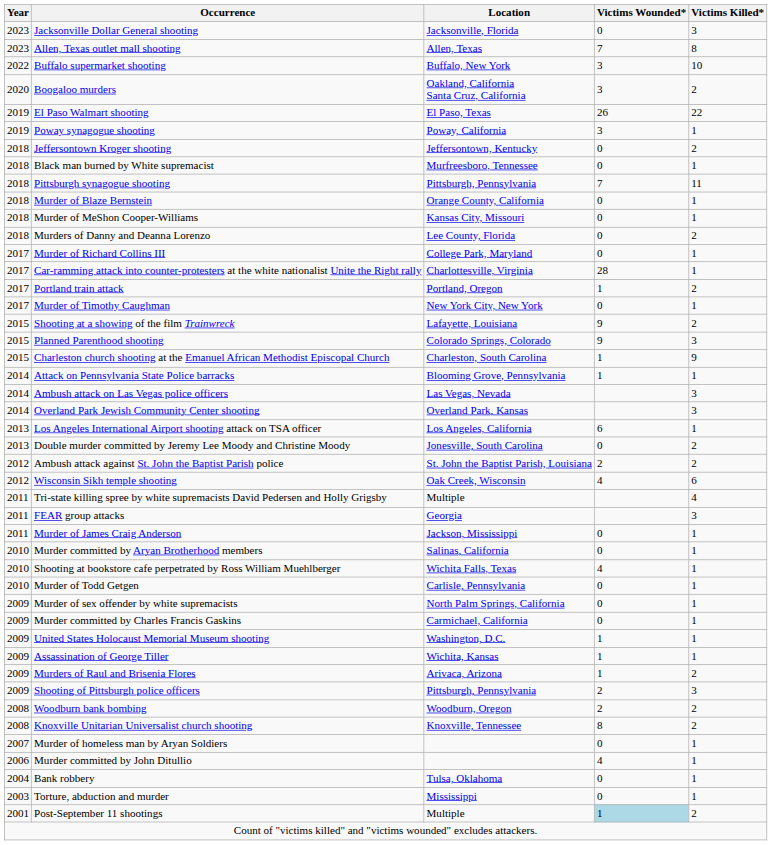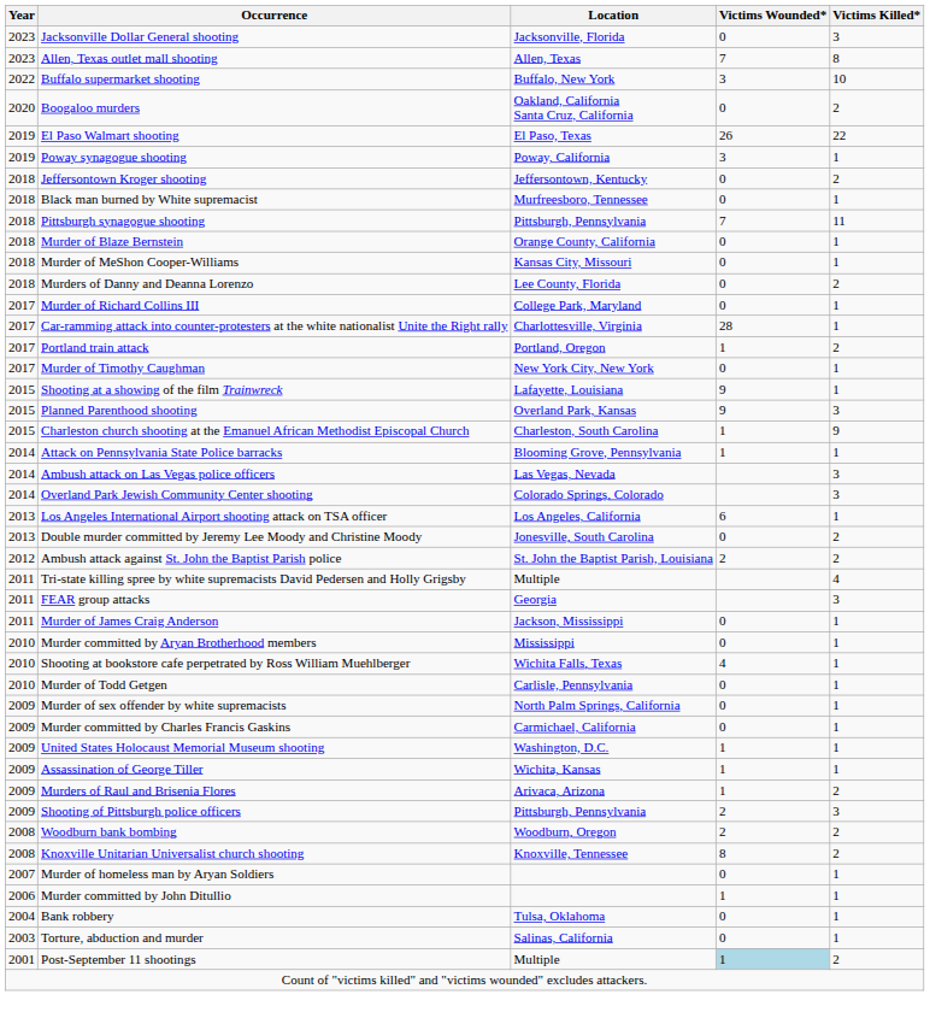 <table class="wikitable sortable">
 <tr>
 <th>Year</th>
 <th>Occurrence</th>
 <th>Location</th>
 <th>Victims Wounded*</th>
 <th>Victims Killed*</th>
 </tr>
 <tr>
 <td>2023</td>
 <td><a href='#'>Jacksonville Dollar General shooting</a></td>
 <td><a href='#'>Jacksonville, Florida</a></td>
 <td>0</td>
 <td>3</td>
 </tr>
 <tr>
 <td>2023</td>
 <td><a href='#'>Allen, Texas outlet mall shooting</a></td>
 <td><a href='#'>Allen, Texas</a></td>
 <td>7</td>
 <td>8</td>
 </tr>
 <tr>
 <td>2022</td>
 <td><a href='#'>Buffalo supermarket shooting</a></td>
 <td><a href='#'>Buffalo, New York</a></td>
 <td>3</td>
 <td>10</td>
 </tr>
 <tr>
 <td>2020</td>
 <td><a href='#'>Boogaloo murders</a></td>
 <td><a href='#'>Oakland, California</a><br><a href='#'>Santa Cruz, California</a></td>
-<td>3</td>
+<td>0</td>
 <td>2</td>
 </tr>
 <tr>
 <td>2019</td>
 <td><a href='#'>El Paso Walmart shooting</a></td>
 <td><a href='#'>El Paso, Texas</a></td>
 <td>26</td>
 <td>22</td>
 </tr>
 <tr>
 <td>2019</td>
 <td><a href='#'>Poway synagogue shooting</a></td>
 <td><a href='#'>Poway, California</a></td>
 <td>3</td>
 <td>1</td>
 </tr>
 <tr>
 <td>2018</td>
 <td><a href='#'>Jeffersontown Kroger shooting</a></td>
 <td><a href='#'>Jeffersontown, Kentucky</a></td>
 <td>0</td>
 <td>2</td>
 </tr>
 <tr>
 <td>2018</td>
 <td>Black man burned by White supremacist</td>
 <td><a href='#'>Murfreesboro, Tennessee</a></td>
 <td>0</td>
 <td>1</td>
 </tr>
 <tr>
 <td>2018</td>
 <td><a href='#'>Pittsburgh synagogue shooting</a></td>
 <td><a href='#'>Pittsburgh, Pennsylvania</a></td>
 <td>7</td>
 <td>11</td>
 </tr>
 <tr>
 <td>2018</td>
 <td><a href='#'>Murder of Blaze Bernstein</a></td>
 <td><a href='#'>Orange County, California</a></td>
 <td>0</td>
 <td>1</td>
 </tr>
 <tr>
 <td>2018</td>
 <td>Murder of MeShon Cooper-Williams</td>
 <td><a href='#'>Kansas City, Missouri</a></td>
 <td>0</td>
 <td>1</td>
 </tr>
 <tr>
 <td>2018</td>
 <td>Murders of Danny and Deanna Lorenzo</td>
 <td><a href='#'>Lee County, Florida</a></td>
 <td>0</td>
 <td>2</td>
 </tr>
 <tr>
 <td>2017</td>
 <td><a href='#'>Murder of Richard Collins III</a></td>
 <td><a href='#'>College Park, Maryland</a></td>
 <td>0</td>
 <td>1</td>
 </tr>
 <tr>
 <td>2017</td>
 <td><a href='#'>Car-ramming attack into counter-protesters</a> at the white nationalist <a href='#'>Unite the Right rally</a></td>
 <td><a href='#'>Charlottesville, Virginia</a></td>
 <td>28</td>
 <td>1</td>
 </tr>
 <tr>
 <td>2017</td>
 <td><a href='#'>Portland train attack</a></td>
 <td><a href='#'>Portland, Oregon</a></td>
 <td>1</td>
 <td>2</td>
 </tr>
 <tr>
 <td>2017</td>
 <td><a href='#'>Murder of Timothy Caughman</a></td>
 <td><a href='#'>New York City, New York</a></td>
 <td>0</td>
 <td>1</td>
 </tr>
 <tr>
 <td>2015</td>
 <td><a href='#'>Shooting at a showing</a> of the film <em><a href='#'>Trainwreck</a></em></td>
 <td><a href='#'>Lafayette, Louisiana</a></td>
 <td>9</td>
-<td>2</td>
+<td>1</td>
 </tr>
 <tr>
 <td>2015</td>
 <td><a href='#'>Planned Parenthood shooting</a></td>
-<td><a href='#'>Colorado Springs, Colorado</a></td>
+<td><a href='#'>Overland Park, Kansas</a></td>
 <td>9</td>
 <td>3</td>
 </tr>
 <tr>
 <td>2015</td>
 <td><a href='#'>Charleston church shooting</a> at the <a href='#'>Emanuel African Methodist Episcopal Church</a></td>
 <td><a href='#'>Charleston, South Carolina</a></td>
 <td>1</td>
 <td>9</td>
 </tr>
 <tr>
 <td>2014</td>
 <td><a href='#'>Attack on Pennsylvania State Police barracks</a></td>
 <td><a href='#'>Blooming Grove, Pennsylvania</a></td>
 <td>1</td>
 <td>1</td>
 </tr>
 <tr>
 <td>2014</td>
 <td><a href='#'>Ambush attack on Las Vegas police officers</a></td>
 <td><a href='#'>Las Vegas, Nevada</a></td>
 <td></td>
 <td>3</td>
 </tr>
 <tr>
 <td>2014</td>
 <td><a href='#'>Overland Park Jewish Community Center shooting</a></td>
-<td><a href='#'>Overland Park, Kansas</a></td>
+<td><a href='#'>Colorado Springs, Colorado</a></td>
 <td></td>
 <td>3</td>
 </tr>
 <tr>
 <td>2013</td>
 <td><a href='#'>Los Angeles International Airport shooting</a> attack on TSA officer</td>
 <td><a href='#'>Los Angeles, California</a></td>
 <td>6</td>
 <td>1</td>
 </tr>
 <tr>
 <td>2013</td>
 <td>Double murder committed by Jeremy Lee Moody and Christine Moody</td>
 <td><a href='#'>Jonesville, South Carolina</a></td>
 <td>0</td>
 <td>2</td>
 </tr>
 <tr>
 <td>2012</td>
 <td>Ambush attack against <a href='#'>St. John the Baptist Parish</a> police</td>
 <td><a href='#'>St. John the Baptist Parish, Louisiana</a></td>
 <td>2</td>
 <td>2</td>
 </tr>
 <tr>
-<td>2012</td>
-<td><a href='#'>Wisconsin Sikh temple shooting</a></td>
-<td><a href='#'>Oak Creek, Wisconsin</a></td>
-<td>4</td>
-<td>6</td>
-</tr>
-<tr>
 <td>2011</td>
 <td>Tri-state killing spree by white supremacists David Pedersen and Holly Grigsby</td>
 <td>Multiple</td>
 <td></td>
 <td>4</td>
 </tr>
 <tr>
 <td>2011</td>
 <td><a href='#'>FEAR</a> group attacks</td>
 <td><a href='#'>Georgia</a></td>
 <td></td>
 <td>3</td>
 </tr>
 <tr>
 <td>2011</td>
 <td><a href='#'>Murder of James Craig Anderson</a></td>
 <td><a href='#'>Jackson, Mississippi</a></td>
 <td>0</td>
 <td>1</td>
 </tr>
 <tr>
 <td>2010</td>
 <td>Murder committed by <a href='#'>Aryan Brotherhood</a> members</td>
-<td><a href='#'>Salinas, California</a></td>
+<td><a href='#'>Mississippi</a></td>
 <td>0</td>
 <td>1</td>
 </tr>
 <tr>
 <td>2010</td>
 <td>Shooting at bookstore cafe perpetrated by Ross William Muehlberger</td>
 <td><a href='#'>Wichita Falls, Texas</a></td>
 <td>4</td>
 <td>1</td>
 </tr>
 <tr>
 <td>2010</td>
 <td>Murder of Todd Getgen</td>
 <td><a href='#'>Carlisle, Pennsylvania</a></td>
 <td>0</td>
 <td>1</td>
 </tr>
 <tr>
 <td>2009</td>
 <td>Murder of sex offender by white supremacists</td>
 <td><a href='#'>North Palm Springs, California</a></td>
 <td>0</td>
 <td>1</td>
 </tr>
 <tr>
 <td>2009</td>
 <td>Murder committed by Charles Francis Gaskins</td>
 <td><a href='#'>Carmichael, California</a></td>
 <td>0</td>
 <td>1</td>
 </tr>
 <tr>
 <td>2009</td>
 <td><a href='#'>United States Holocaust Memorial Museum shooting</a></td>
 <td><a href='#'>Washington, D.C.</a></td>
 <td>1</td>
 <td>1</td>
 </tr>
 <tr>
 <td>2009</td>
 <td><a href='#'>Assassination of George Tiller</a></td>
 <td><a href='#'>Wichita, Kansas</a></td>
 <td>1</td>
 <td>1</td>
 </tr>
 <tr>
 <td>2009</td>
 <td><a href='#'>Murders of Raul and Brisenia Flores</a></td>
 <td><a href='#'>Arivaca, Arizona</a></td>
 <td>1</td>
 <td>2</td>
 </tr>
 <tr>
 <td>2009</td>
 <td><a href='#'>Shooting of Pittsburgh police officers</a></td>
 <td><a href='#'>Pittsburgh, Pennsylvania</a></td>
 <td>2</td>
 <td>3</td>
 </tr>
 <tr>
 <td>2008</td>
 <td><a href='#'>Woodburn bank bombing</a></td>
 <td><a href='#'>Woodburn, Oregon</a></td>
 <td>2</td>
 <td>2</td>
 </tr>
 <tr>
 <td>2008</td>
 <td><a href='#'>Knoxville Unitarian Universalist church shooting</a></td>
 <td><a href='#'>Knoxville, Tennessee</a></td>
 <td>8</td>
 <td>2</td>
 </tr>
 <tr>
 <td>2007</td>
 <td>Murder of homeless man by Aryan Soldiers</td>
 <td></td>
 <td>0</td>
 <td>1</td>
 </tr>
 <tr>
 <td>2006</td>
 <td>Murder committed by John Ditullio</td>
 <td></td>
-<td>4</td>
+<td>1</td>
 <td>1</td>
 </tr>
 <tr>
 <td>2004</td>
 <td>Bank robbery</td>
 <td><a href='#'>Tulsa, Oklahoma</a></td>
 <td>0</td>
 <td>1</td>
 </tr>
 <tr>
 <td>2003</td>
 <td>Torture, abduction and murder</td>
-<td><a href='#'>Mississippi</a></td>
+<td><a href='#'>Salinas, California</a></td>
 <td>0</td>
 <td>1</td>
 </tr>
 <tr>
 <td>2001</td>
 <td>Post-September 11 shootings</td>
 <td>Multiple</td>
 <td style="background: lightblue;">1</td>
 <td>2</td>
 </tr>
 <tr>
 <td colspan="5" style="text-align: center;" class="unsortable"><strong></strong> Count of "victims killed" and "victims wounded" excludes attackers.</td>
 </tr>
 </table>
